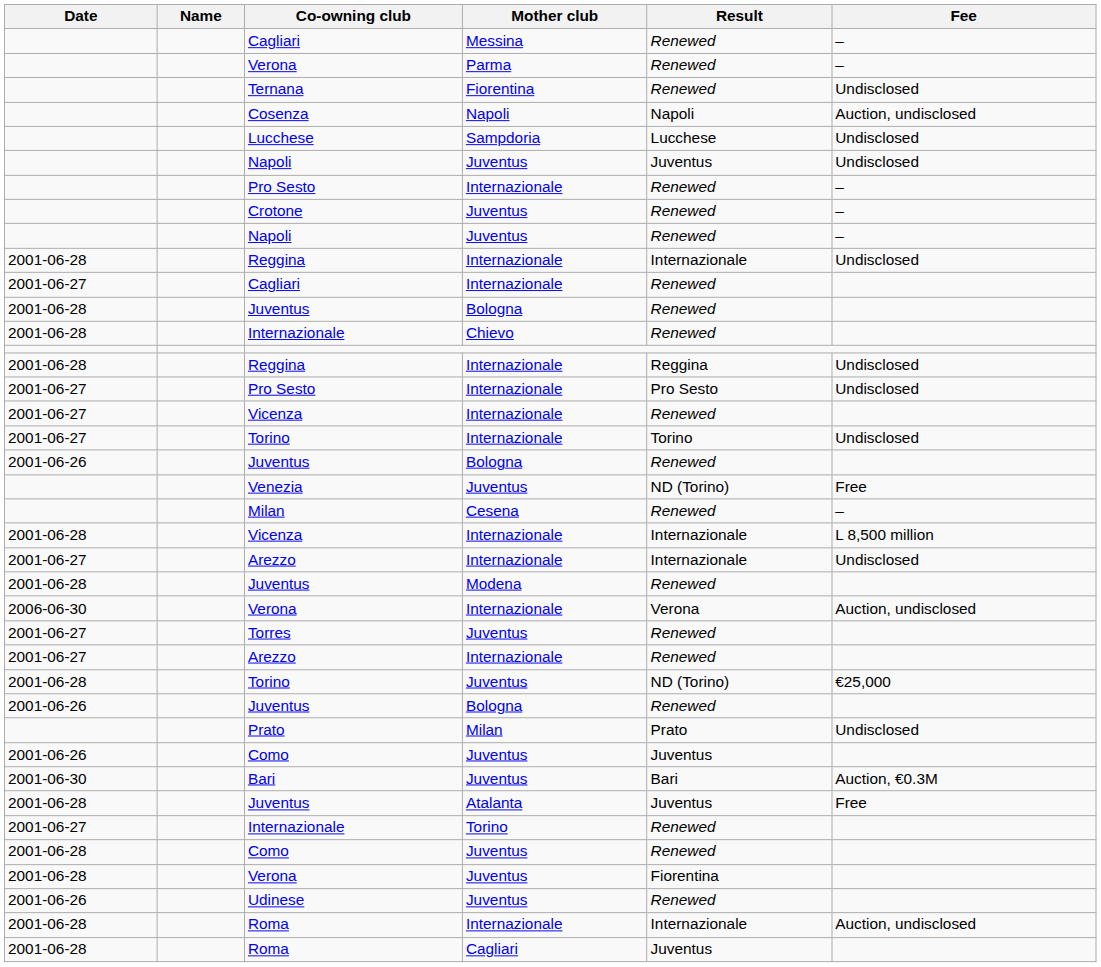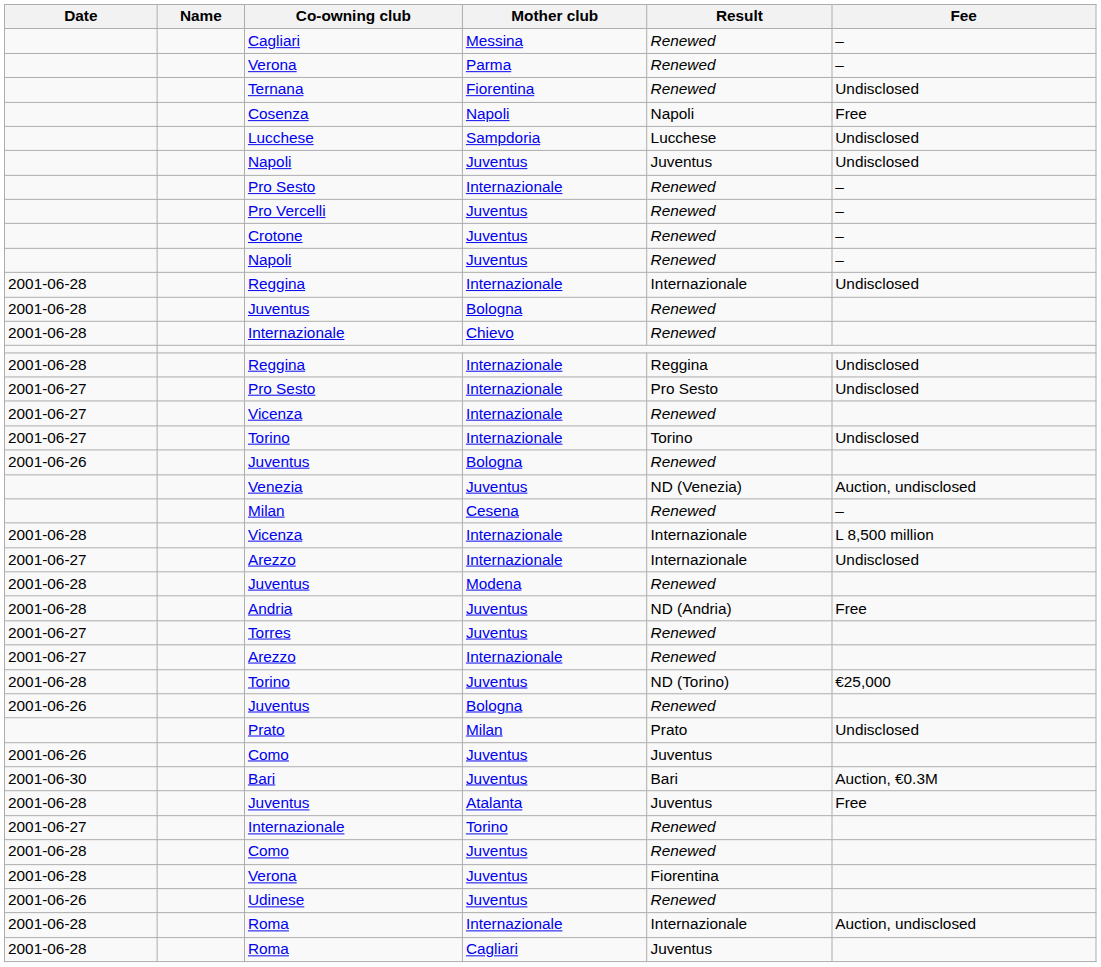 <table class="wikitable sortable" width=90%>
 <tr>
 <th>Date</th>
 <th>Name</th>
 <th>Co-owning club</th>
 <th>Mother club</th>
 <th>Result</th>
 <th>Fee</th>
 </tr>
 <tr>
 <td></td>
 <td></td>
 <td><a href='#'>Cagliari</a></td>
 <td><a href='#'>Messina</a></td>
 <td><em>Renewed</em></td>
 <td>–</td>
 </tr>
 <tr>
 <td></td>
 <td> </td>
 <td><a href='#'>Verona</a></td>
 <td><a href='#'>Parma</a></td>
 <td><em>Renewed</em></td>
 <td>–</td>
 </tr>
 <tr>
 <td></td>
 <td></td>
 <td><a href='#'>Ternana</a></td>
 <td><a href='#'>Fiorentina</a></td>
 <td><em>Renewed</em></td>
 <td>Undisclosed</td>
 </tr>
 <tr>
 <td></td>
 <td></td>
 <td><a href='#'>Cosenza</a></td>
 <td><a href='#'>Napoli</a></td>
 <td>Napoli</td>
-<td>Auction, undisclosed</td>
+<td> Free</td>
 </tr>
 <tr>
 <td></td>
 <td></td>
 <td><a href='#'>Lucchese</a></td>
 <td><a href='#'>Sampdoria</a></td>
 <td>Lucchese</td>
 <td>Undisclosed</td>
 </tr>
 <tr>
 <td></td>
 <td></td>
 <td><a href='#'>Napoli</a></td>
 <td><a href='#'>Juventus</a></td>
 <td>Juventus</td>
 <td>Undisclosed</td>
 </tr>
 <tr>
 <td></td>
 <td></td>
 <td><a href='#'>Pro Sesto</a></td>
 <td><a href='#'>Internazionale</a></td>
 <td><em>Renewed</em></td>
 <td>–</td>
 </tr>
 <tr>
 <td></td>
 <td></td>
+<td><a href='#'>Pro Vercelli</a></td>
+<td><a href='#'>Juventus</a></td>
+<td><em>Renewed</em></td>
+<td>–</td>
+</tr>
+<tr>
+<td></td>
+<td></td>
 <td><a href='#'>Crotone</a></td>
 <td><a href='#'>Juventus</a></td>
 <td><em>Renewed</em></td>
 <td>–</td>
 </tr>
 <tr>
 <td></td>
 <td></td>
 <td><a href='#'>Napoli</a></td>
 <td><a href='#'>Juventus</a></td>
 <td><em>Renewed</em></td>
 <td>–</td>
 </tr>
 <tr>
 <td>2001-06-28</td>
 <td></td>
 <td><a href='#'>Reggina</a></td>
 <td><a href='#'>Internazionale</a></td>
 <td>Internazionale</td>
 <td>Undisclosed</td>
-</tr>
-<tr>
-<td>2001-06-27</td>
-<td></td>
-<td><a href='#'>Cagliari</a></td>
-<td><a href='#'>Internazionale</a></td>
-<td><em>Renewed</em></td>
-<td></td>
 </tr>
 <tr>
 <td>2001-06-28</td>
 <td></td>
 <td><a href='#'>Juventus</a></td>
 <td><a href='#'>Bologna</a></td>
 <td><em>Renewed</em></td>
 <td></td>
 </tr>
 <tr>
 <td>2001-06-28</td>
 <td></td>
 <td><a href='#'>Internazionale</a></td>
 <td><a href='#'>Chievo</a></td>
 <td><em>Renewed</em></td>
 <td></td>
 </tr>
 <tr>
 <td></td>
 <td></td>
 </tr>
 <tr>
 <td>2001-06-28</td>
 <td></td>
 <td><a href='#'>Reggina</a></td>
 <td><a href='#'>Internazionale</a></td>
 <td>Reggina</td>
 <td>Undisclosed</td>
 </tr>
 <tr>
 <td>2001-06-27</td>
 <td></td>
 <td><a href='#'>Pro Sesto</a></td>
 <td><a href='#'>Internazionale</a></td>
 <td>Pro Sesto</td>
 <td>Undisclosed</td>
 </tr>
 <tr>
 <td>2001-06-27</td>
 <td></td>
 <td><a href='#'>Vicenza</a></td>
 <td><a href='#'>Internazionale</a></td>
 <td><em>Renewed</em></td>
 <td></td>
 </tr>
 <tr>
 <td>2001-06-27</td>
 <td></td>
 <td><a href='#'>Torino</a></td>
 <td><a href='#'>Internazionale</a></td>
 <td>Torino</td>
 <td>Undisclosed</td>
 </tr>
 <tr>
 <td>2001-06-26</td>
 <td></td>
 <td><a href='#'>Juventus</a></td>
 <td><a href='#'>Bologna</a></td>
 <td><em>Renewed</em></td>
 <td></td>
 </tr>
 <tr>
 <td></td>
 <td></td>
 <td><a href='#'>Venezia</a></td>
 <td><a href='#'>Juventus</a></td>
-<td>ND (Torino)</td>
-<td> Free</td>
+<td>ND (Venezia)</td>
+<td>Auction, undisclosed</td>
 </tr>
 <tr>
 <td></td>
 <td></td>
 <td><a href='#'>Milan</a></td>
 <td><a href='#'>Cesena</a></td>
 <td><em>Renewed</em></td>
 <td>–</td>
 </tr>
 <tr>
 <td>2001-06-28</td>
 <td> </td>
 <td><a href='#'>Vicenza</a></td>
 <td><a href='#'>Internazionale</a></td>
 <td>Internazionale</td>
 <td> L 8,500 million</td>
 </tr>
 <tr>
 <td>2001-06-27</td>
 <td></td>
 <td><a href='#'>Arezzo</a></td>
 <td><a href='#'>Internazionale</a></td>
 <td>Internazionale</td>
 <td>Undisclosed</td>
 </tr>
 <tr>
 <td>2001-06-28</td>
 <td></td>
 <td><a href='#'>Juventus</a></td>
 <td><a href='#'>Modena</a></td>
 <td><em>Renewed</em></td>
 <td></td>
 </tr>
 <tr>
-<td>2006-06-30</td>
-<td> </td>
-<td><a href='#'>Verona</a></td>
-<td><a href='#'>Internazionale</a></td>
-<td>Verona</td>
-<td>Auction, undisclosed</td>
+<td>2001-06-28</td>
+<td></td>
+<td><a href='#'>Andria</a></td>
+<td><a href='#'>Juventus</a></td>
+<td>ND (Andria)</td>
+<td>Free</td>
 </tr>
 <tr>
 <td>2001-06-27</td>
 <td></td>
 <td><a href='#'>Torres</a></td>
 <td><a href='#'>Juventus</a></td>
 <td><em>Renewed</em></td>
 <td></td>
 </tr>
 <tr>
 <td>2001-06-27</td>
 <td></td>
 <td><a href='#'>Arezzo</a></td>
 <td><a href='#'>Internazionale</a></td>
 <td><em>Renewed</em></td>
 <td></td>
 </tr>
 <tr>
 <td>2001-06-28</td>
 <td></td>
 <td><a href='#'>Torino</a></td>
 <td><a href='#'>Juventus</a></td>
 <td>ND (Torino)</td>
 <td>€25,000</td>
 </tr>
 <tr>
 <td>2001-06-26</td>
 <td></td>
 <td><a href='#'>Juventus</a></td>
 <td><a href='#'>Bologna</a></td>
 <td><em>Renewed</em></td>
 <td></td>
 </tr>
 <tr>
 <td></td>
 <td></td>
 <td><a href='#'>Prato</a></td>
 <td><a href='#'>Milan</a></td>
 <td>Prato</td>
 <td>Undisclosed</td>
 </tr>
 <tr>
 <td>2001-06-26</td>
 <td></td>
 <td><a href='#'>Como</a></td>
 <td><a href='#'>Juventus</a></td>
 <td>Juventus</td>
 <td></td>
 </tr>
 <tr>
 <td>2001-06-30</td>
 <td></td>
 <td><a href='#'>Bari</a></td>
 <td><a href='#'>Juventus</a></td>
 <td>Bari</td>
 <td>Auction, €0.3M</td>
 </tr>
 <tr>
 <td>2001-06-28</td>
 <td></td>
 <td><a href='#'>Juventus</a></td>
 <td><a href='#'>Atalanta</a></td>
 <td>Juventus</td>
 <td>Free</td>
 </tr>
 <tr>
 <td>2001-06-27</td>
 <td></td>
 <td><a href='#'>Internazionale</a></td>
 <td><a href='#'>Torino</a></td>
 <td><em>Renewed</em></td>
 <td></td>
 </tr>
 <tr>
 <td>2001-06-28</td>
 <td></td>
 <td><a href='#'>Como</a></td>
 <td><a href='#'>Juventus</a></td>
 <td><em>Renewed</em></td>
 <td></td>
 </tr>
 <tr>
 <td>2001-06-28</td>
 <td></td>
 <td><a href='#'>Verona</a></td>
 <td><a href='#'>Juventus</a></td>
 <td>Fiorentina</td>
 <td></td>
 </tr>
 <tr>
 <td>2001-06-26</td>
 <td></td>
 <td><a href='#'>Udinese</a></td>
 <td><a href='#'>Juventus</a></td>
 <td><em>Renewed</em></td>
 <td></td>
 </tr>
 <tr>
 <td>2001-06-28</td>
 <td></td>
 <td><a href='#'>Roma</a></td>
 <td><a href='#'>Internazionale</a></td>
 <td>Internazionale</td>
 <td>Auction, undisclosed</td>
 </tr>
 <tr>
 <td>2001-06-28</td>
 <td></td>
 <td><a href='#'>Roma</a></td>
 <td><a href='#'>Cagliari</a></td>
 <td>Juventus</td>
 <td></td>
 </tr>
 </table>
